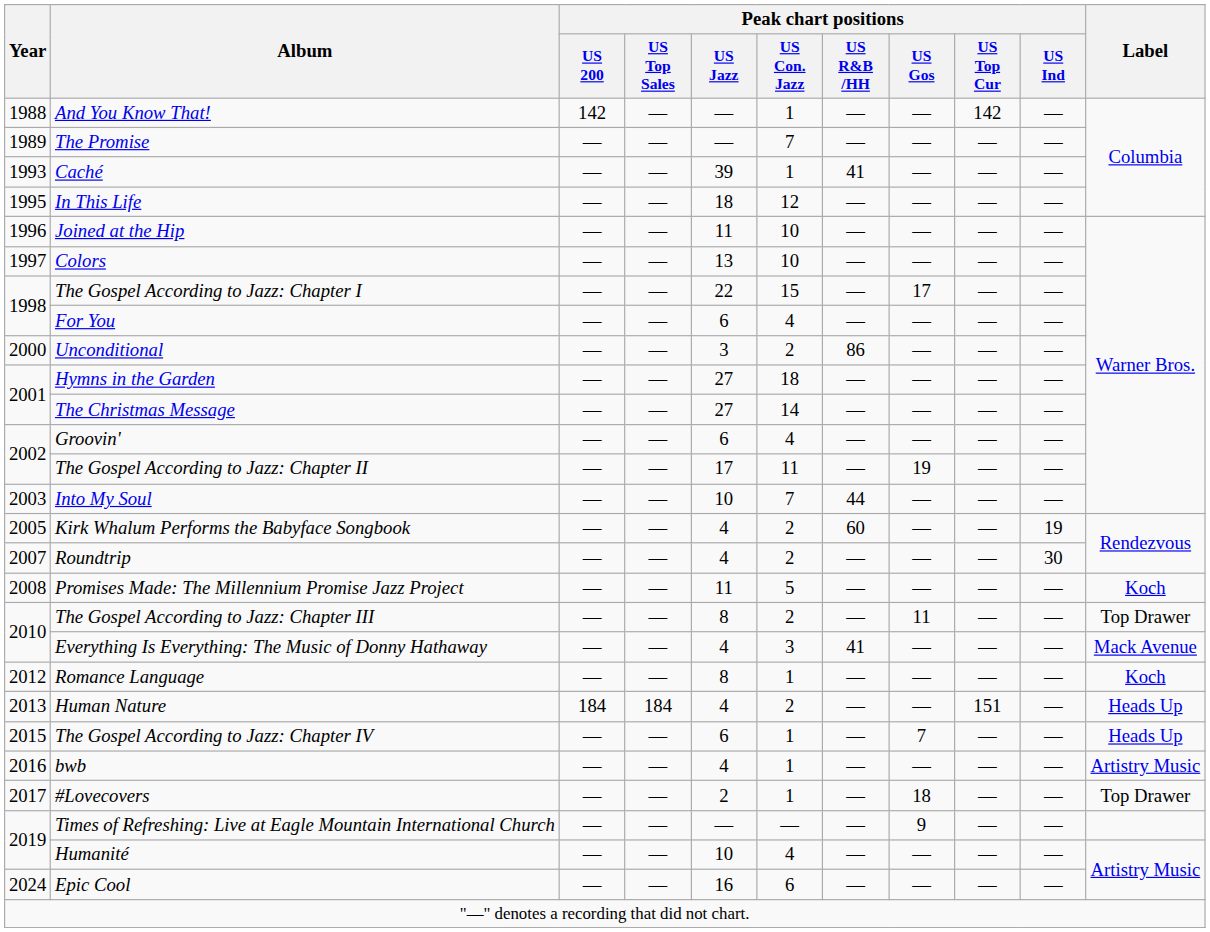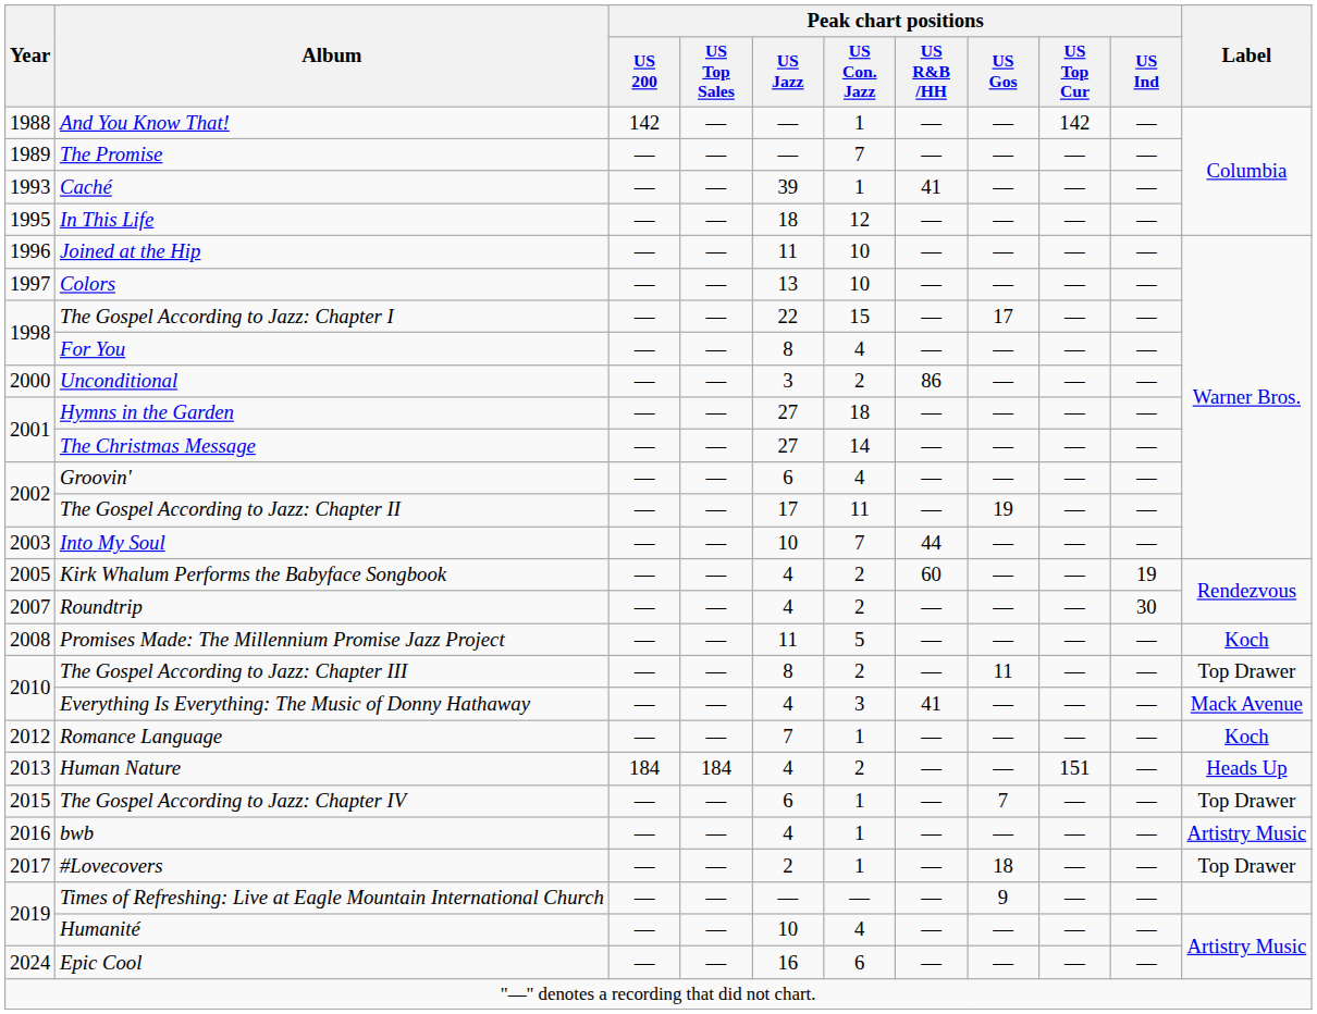 <table class="wikitable" style="text-align:center;">
 <tr>
 <th rowspan="2">Year</th>
 <th rowspan="2">Album</th>
 <th colspan="8">Peak chart positions</th>
 <th rowspan="2">Label</th>
 </tr>
 <tr style="font-size:smaller;">
 <th style="width:50px;"><a href='#'>US<br>200</a><br></th>
 <th style="width:50px;"><a href='#'>US<br>Top<br>Sales</a><br></th>
 <th style="width:50px;"><a href='#'>US<br>Jazz</a><br></th>
 <th style="width:50px;"><a href='#'>US<br>Con.<br>Jazz</a><br></th>
 <th style="width:50px;"><a href='#'>US<br>R&B<br>/HH</a><br></th>
 <th style="width:50px;"><a href='#'>US<br>Gos</a><br></th>
 <th style="width:50px;"><a href='#'>US<br>Top<br>Cur</a><br></th>
 <th style="width:50px;"><a href='#'>US<br>Ind</a><br></th>
 </tr>
 <tr>
 <td>1988</td>
 <td align="left"><em><a href='#'>And You Know That!</a></em></td>
 <td>142</td>
 <td>—</td>
 <td>—</td>
 <td>1</td>
 <td>—</td>
 <td>—</td>
 <td>142</td>
 <td>—</td>
 <td rowspan="4"><a href='#'>Columbia</a></td>
 </tr>
 <tr>
 <td>1989</td>
 <td align="left"><em><a href='#'>The Promise</a></em></td>
 <td>—</td>
 <td>—</td>
 <td>—</td>
 <td>7</td>
 <td>—</td>
 <td>—</td>
 <td>—</td>
 <td>—</td>
 </tr>
 <tr>
 <td>1993</td>
 <td align="left"><em><a href='#'>Caché</a></em></td>
 <td>—</td>
 <td>—</td>
 <td>39</td>
 <td>1</td>
 <td>41</td>
 <td>—</td>
 <td>—</td>
 <td>—</td>
 </tr>
 <tr>
 <td>1995</td>
 <td align="left"><em><a href='#'>In This Life</a></em></td>
 <td>—</td>
 <td>—</td>
 <td>18</td>
 <td>12</td>
 <td>—</td>
 <td>—</td>
 <td>—</td>
 <td>—</td>
 </tr>
 <tr>
 <td>1996</td>
 <td align="left"><em><a href='#'>Joined at the Hip</a></em> <br></td>
 <td>—</td>
 <td>—</td>
 <td>11</td>
 <td>10</td>
 <td>—</td>
 <td>—</td>
 <td>—</td>
 <td>—</td>
 <td rowspan="10"><a href='#'>Warner Bros.</a></td>
 </tr>
 <tr>
 <td>1997</td>
 <td align="left"><em><a href='#'>Colors</a></em></td>
 <td>—</td>
 <td>—</td>
 <td>13</td>
 <td>10</td>
 <td>—</td>
 <td>—</td>
 <td>—</td>
 <td>—</td>
 </tr>
 <tr>
 <td rowspan="2">1998</td>
 <td align="left"><em>The Gospel According to Jazz: Chapter I</em></td>
 <td>—</td>
 <td>—</td>
 <td>22</td>
 <td>15</td>
 <td>—</td>
 <td>17</td>
 <td>—</td>
 <td>—</td>
 </tr>
 <tr>
 <td align="left"><em><a href='#'>For You</a></em></td>
 <td>—</td>
 <td>—</td>
-<td>6</td>
+<td>8</td>
 <td>4</td>
 <td>—</td>
 <td>—</td>
 <td>—</td>
 <td>—</td>
 </tr>
 <tr>
 <td>2000</td>
 <td align="left"><em><a href='#'>Unconditional</a></em></td>
 <td>—</td>
 <td>—</td>
 <td>3</td>
 <td>2</td>
 <td>86</td>
 <td>—</td>
 <td>—</td>
 <td>—</td>
 </tr>
 <tr>
 <td rowspan="2">2001</td>
 <td align="left"><em><a href='#'>Hymns in the Garden</a></em></td>
 <td>—</td>
 <td>—</td>
 <td>27</td>
 <td>18</td>
 <td>—</td>
 <td>—</td>
 <td>—</td>
 <td>—</td>
 </tr>
 <tr>
 <td align="left"><em><a href='#'>The Christmas Message</a></em></td>
 <td>—</td>
 <td>—</td>
 <td>27</td>
 <td>14</td>
 <td>—</td>
 <td>—</td>
 <td>—</td>
 <td>—</td>
 </tr>
 <tr>
 <td rowspan="2">2002</td>
 <td align="left"><em>Groovin' </em> <br></td>
 <td>—</td>
 <td>—</td>
 <td>6</td>
 <td>4</td>
 <td>—</td>
 <td>—</td>
 <td>—</td>
 <td>—</td>
 </tr>
 <tr>
 <td align="left"><em>The Gospel According to Jazz: Chapter II</em></td>
 <td>—</td>
 <td>—</td>
 <td>17</td>
 <td>11</td>
 <td>—</td>
 <td>19</td>
 <td>—</td>
 <td>—</td>
 </tr>
 <tr>
 <td>2003</td>
 <td align="left"><em><a href='#'>Into My Soul</a></em></td>
 <td>—</td>
 <td>—</td>
 <td>10</td>
 <td>7</td>
 <td>44</td>
 <td>—</td>
 <td>—</td>
 <td>—</td>
 </tr>
 <tr>
 <td>2005</td>
 <td align="left"><em>Kirk Whalum Performs the Babyface Songbook</em></td>
 <td>—</td>
 <td>—</td>
 <td>4</td>
 <td>2</td>
 <td>60</td>
 <td>—</td>
 <td>—</td>
 <td>19</td>
 <td rowspan="2"><a href='#'>Rendezvous</a></td>
 </tr>
 <tr>
 <td>2007</td>
 <td align="left"><em>Roundtrip</em></td>
 <td>—</td>
 <td>—</td>
 <td>4</td>
 <td>2</td>
 <td>—</td>
 <td>—</td>
 <td>—</td>
 <td>30</td>
 </tr>
 <tr>
 <td>2008</td>
 <td align="left"><em>Promises Made: The Millennium Promise Jazz Project</em></td>
 <td>—</td>
 <td>—</td>
 <td>11</td>
 <td>5</td>
 <td>—</td>
 <td>—</td>
 <td>—</td>
 <td>—</td>
 <td><a href='#'>Koch</a></td>
 </tr>
 <tr>
 <td rowspan="2">2010</td>
 <td align="left"><em>The Gospel According to Jazz: Chapter III</em></td>
 <td>—</td>
 <td>—</td>
 <td>8</td>
 <td>2</td>
 <td>—</td>
 <td>11</td>
 <td>—</td>
 <td>—</td>
 <td>Top Drawer</td>
 </tr>
 <tr>
 <td align="left"><em>Everything Is Everything: The Music of Donny Hathaway</em></td>
 <td>—</td>
 <td>—</td>
 <td>4</td>
 <td>3</td>
 <td>41</td>
 <td>—</td>
 <td>—</td>
 <td>—</td>
 <td><a href='#'>Mack Avenue</a></td>
 </tr>
 <tr>
 <td>2012</td>
 <td align="left"><em>Romance Language</em></td>
 <td>—</td>
 <td>—</td>
-<td>8</td>
+<td>7</td>
 <td>1</td>
 <td>—</td>
 <td>—</td>
 <td>—</td>
 <td>—</td>
 <td><a href='#'>Koch</a></td>
 </tr>
 <tr>
 <td>2013</td>
 <td align="left"><em>Human Nature</em> <br></td>
 <td>184</td>
 <td>184</td>
 <td>4</td>
 <td>2</td>
 <td>—</td>
 <td>—</td>
 <td>151</td>
 <td>—</td>
 <td><a href='#'>Heads Up</a></td>
 </tr>
 <tr>
 <td>2015</td>
 <td align="left"><em>The Gospel According to Jazz: Chapter IV</em></td>
 <td>—</td>
 <td>—</td>
 <td>6</td>
 <td>1</td>
 <td>—</td>
 <td>7</td>
 <td>—</td>
 <td>—</td>
-<td><a href='#'>Heads Up</a></td>
+<td>Top Drawer</td>
 </tr>
 <tr>
 <td>2016</td>
 <td align="left"><em>bwb</em> <br></td>
 <td>—</td>
 <td>—</td>
 <td>4</td>
 <td>1</td>
 <td>—</td>
 <td>—</td>
 <td>—</td>
 <td>—</td>
 <td><a href='#'>Artistry Music</a></td>
 </tr>
 <tr>
 <td>2017</td>
 <td align="left"><em>#Lovecovers</em></td>
 <td>—</td>
 <td>—</td>
 <td>2</td>
 <td>1</td>
 <td>—</td>
 <td>18</td>
 <td>—</td>
 <td>—</td>
 <td>Top Drawer</td>
 </tr>
 <tr>
 <td rowspan="2">2019</td>
 <td align="left"><em>Times of Refreshing: Live at Eagle Mountain International Church</em> <br></td>
 <td>—</td>
 <td>—</td>
 <td>—</td>
 <td>—</td>
 <td>—</td>
 <td>9</td>
 <td>—</td>
 <td>—</td>
 <td></td>
 </tr>
 <tr>
 <td align="left"><em>Humanité</em></td>
 <td>—</td>
 <td>—</td>
 <td>10</td>
 <td>4</td>
 <td>—</td>
 <td>—</td>
 <td>—</td>
 <td>—</td>
 <td rowspan="2"><a href='#'>Artistry Music</a></td>
 </tr>
 <tr>
 <td>2024</td>
 <td align="left"><em>Epic Cool</em></td>
 <td>—</td>
 <td>—</td>
 <td>16</td>
 <td>6</td>
 <td>—</td>
 <td>—</td>
 <td>—</td>
 <td>—</td>
 </tr>
 <tr>
 <td colspan="11" style="font-size:90%">"—" denotes a recording that did not chart.</td>
 </tr>
 <tr>
 </tr>
 </table>
